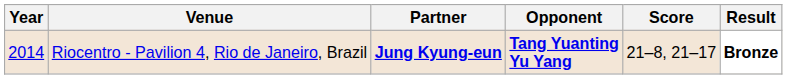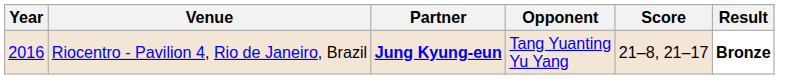 <table class="sortable wikitable" style="font-size: 90%;">
 <tr>
 <th>Year</th>
 <th>Venue</th>
 <th>Partner</th>
 <th>Opponent</th>
 <th>Score</th>
 <th>Result</th>
 </tr>
 <tr style="background:#F3E6D7">
-<td align="center"><a href='#'>2014</a></td>
+<td align="center"><a href='#'>2016</a></td>
 <td align="left"><a href='#'>Riocentro - Pavilion 4</a>, <a href='#'>Rio de Janeiro</a>, Brazil</td>
 <td align="left"><strong> <a href='#'>Jung Kyung-eun</a></strong></td>
-<td align="left"><strong> <a href='#'>Tang Yuanting</a><br> <a href='#'>Yu Yang</a></strong></td>
+<td align="left"> <a href='#'>Tang Yuanting</a><br> <a href='#'>Yu Yang</a></td>
 <td align="left">21–8, 21–17</td>
 <td style="text-align:left; background:white"> <strong>Bronze</strong></td>
 </tr>
 </table>
